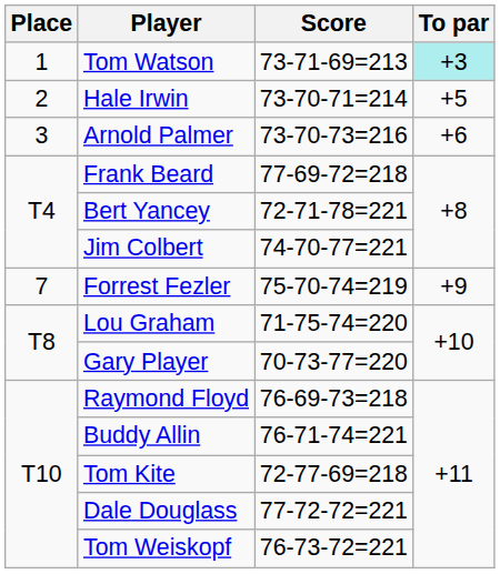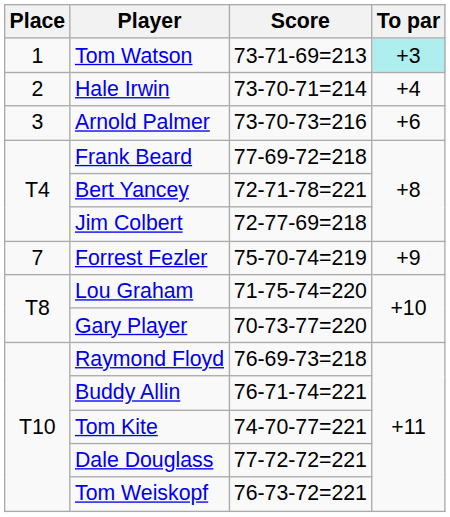 <table class=wikitable>
 <tr>
 <th>Place</th>
 <th>Player</th>
 <th>Score</th>
 <th>To par</th>
 </tr>
 <tr>
 <td align=center>1</td>
 <td> <a href='#'>Tom Watson</a></td>
 <td>73-71-69=213</td>
 <td align=center style="background: paleturquoise;">+3</td>
 </tr>
 <tr>
 <td align=center>2</td>
 <td> <a href='#'>Hale Irwin</a></td>
 <td>73-70-71=214</td>
-<td align=center>+5</td>
+<td align=center>+4</td>
 </tr>
 <tr>
 <td align=center>3</td>
 <td> <a href='#'>Arnold Palmer</a></td>
 <td>73-70-73=216</td>
 <td align=center>+6</td>
 </tr>
 <tr>
 <td rowspan=3 align=center>T4</td>
 <td> <a href='#'>Frank Beard</a></td>
 <td>77-69-72=218</td>
 <td rowspan=3 align=center>+8</td>
 </tr>
 <tr>
 <td> <a href='#'>Bert Yancey</a></td>
 <td>72-71-78=221</td>
 </tr>
 <tr>
 <td> <a href='#'>Jim Colbert</a></td>
-<td>74-70-77=221</td>
+<td>72-77-69=218</td>
 </tr>
 <tr>
 <td align=center>7</td>
 <td> <a href='#'>Forrest Fezler</a></td>
 <td>75-70-74=219</td>
 <td align=center>+9</td>
 </tr>
 <tr>
 <td rowspan=2 align=center>T8</td>
 <td> <a href='#'>Lou Graham</a></td>
 <td>71-75-74=220</td>
 <td rowspan=2 align=center>+10</td>
 </tr>
 <tr>
 <td> <a href='#'>Gary Player</a></td>
 <td>70-73-77=220</td>
 </tr>
 <tr>
 <td rowspan=5 align=center>T10</td>
 <td> <a href='#'>Raymond Floyd</a></td>
 <td>76-69-73=218</td>
 <td rowspan=5 align=center>+11</td>
 </tr>
 <tr>
 <td> <a href='#'>Buddy Allin</a></td>
 <td>76-71-74=221</td>
 </tr>
 <tr>
 <td> <a href='#'>Tom Kite</a></td>
-<td>72-77-69=218</td>
+<td>74-70-77=221</td>
 </tr>
 <tr>
 <td> <a href='#'>Dale Douglass</a></td>
 <td>77-72-72=221</td>
 </tr>
 <tr>
 <td> <a href='#'>Tom Weiskopf</a></td>
 <td>76-73-72=221</td>
 </tr>
 </table>
